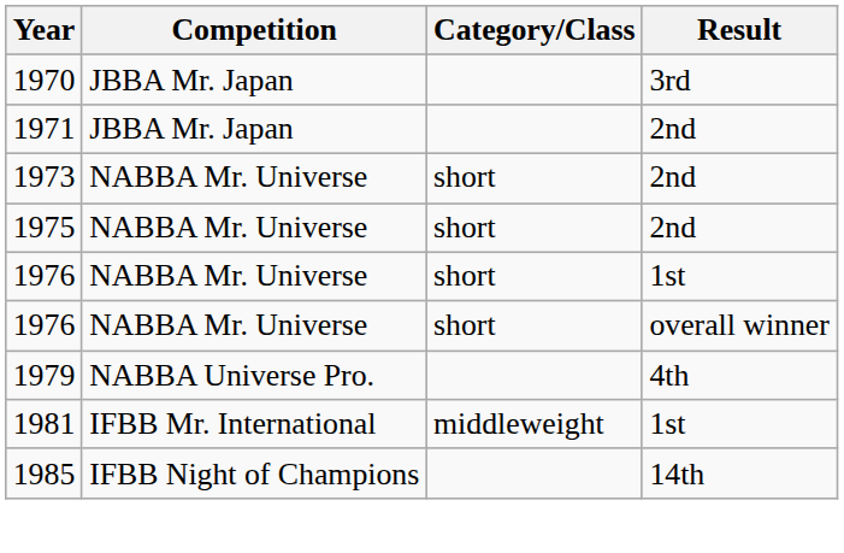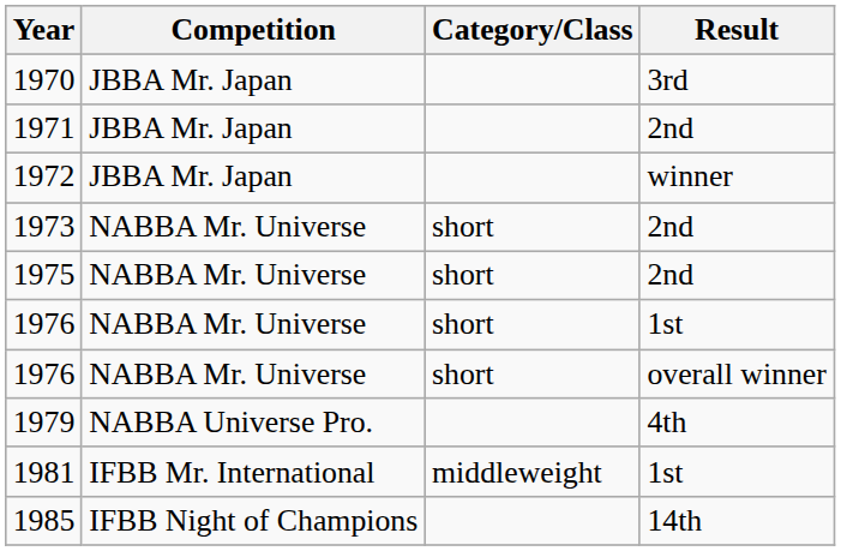 <table class="wikitable">
 <tr>
 <th>Year</th>
 <th>Competition</th>
 <th>Category/Class</th>
 <th>Result</th>
 </tr>
 <tr>
 <td>1970</td>
 <td>JBBA Mr. Japan</td>
 <td></td>
 <td>3rd</td>
 </tr>
 <tr>
 <td>1971</td>
 <td>JBBA Mr. Japan</td>
 <td></td>
 <td>2nd</td>
+</tr>
+<tr>
+<td>1972</td>
+<td>JBBA Mr. Japan</td>
+<td></td>
+<td>winner</td>
 </tr>
 <tr>
 <td>1973</td>
 <td>NABBA Mr. Universe</td>
 <td>short</td>
 <td>2nd</td>
 </tr>
 <tr>
 <td>1975</td>
 <td>NABBA Mr. Universe</td>
 <td>short</td>
 <td>2nd</td>
 </tr>
 <tr>
 <td>1976</td>
 <td>NABBA Mr. Universe</td>
 <td>short</td>
 <td>1st</td>
 </tr>
 <tr>
 <td>1976</td>
 <td>NABBA Mr. Universe</td>
 <td>short</td>
 <td>overall winner</td>
 </tr>
 <tr>
 <td>1979</td>
 <td>NABBA Universe Pro.</td>
 <td></td>
 <td>4th</td>
 </tr>
 <tr>
 <td>1981</td>
 <td>IFBB Mr. International</td>
 <td>middleweight</td>
 <td>1st</td>
 </tr>
 <tr>
 <td>1985</td>
 <td>IFBB Night of Champions</td>
 <td></td>
 <td>14th</td>
 </tr>
 </table>
